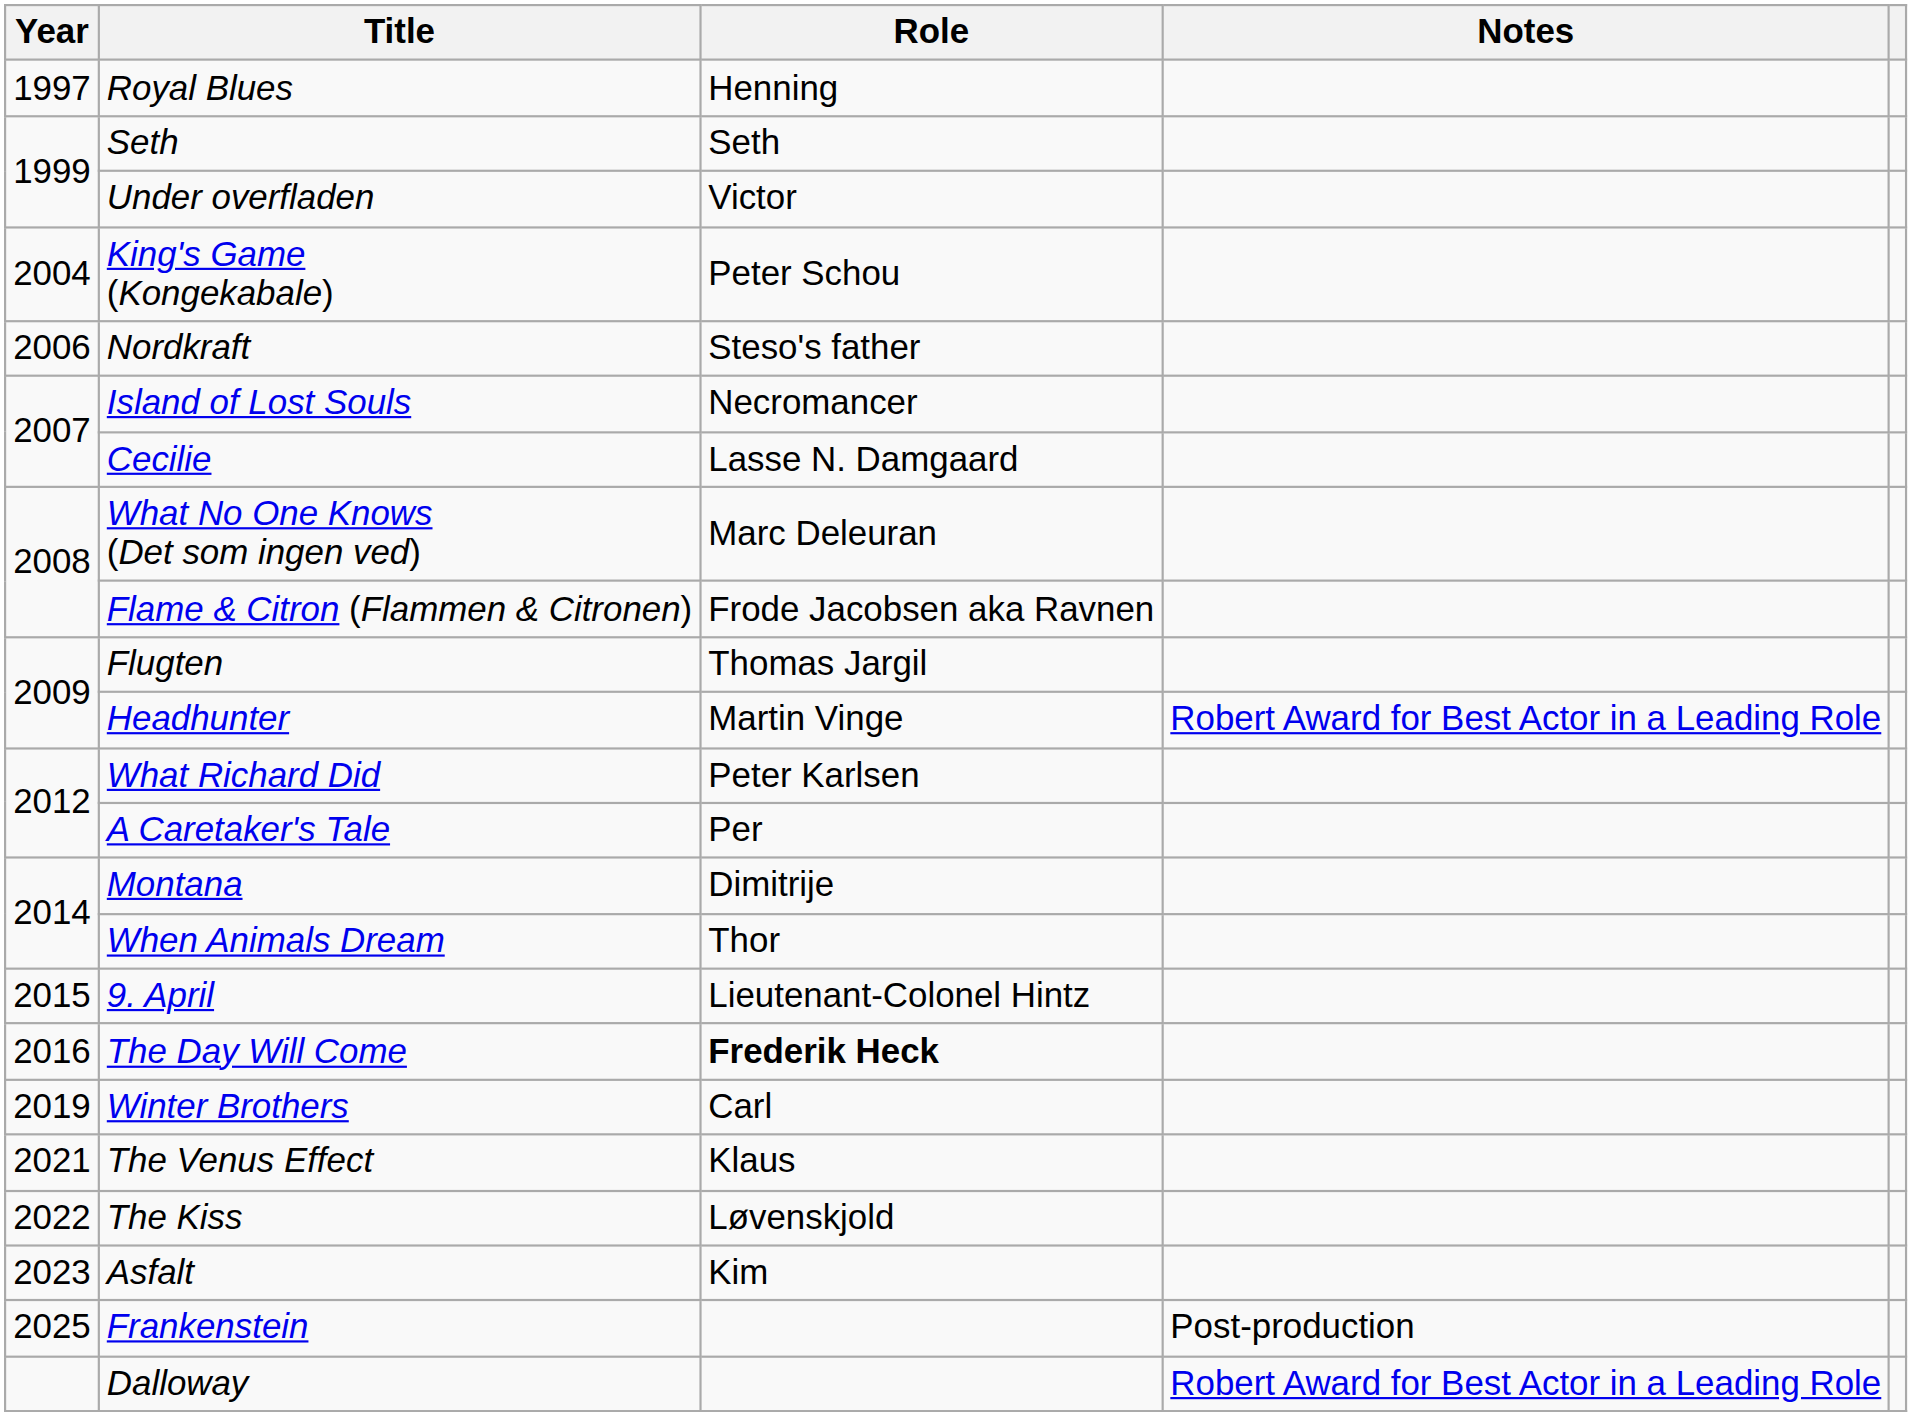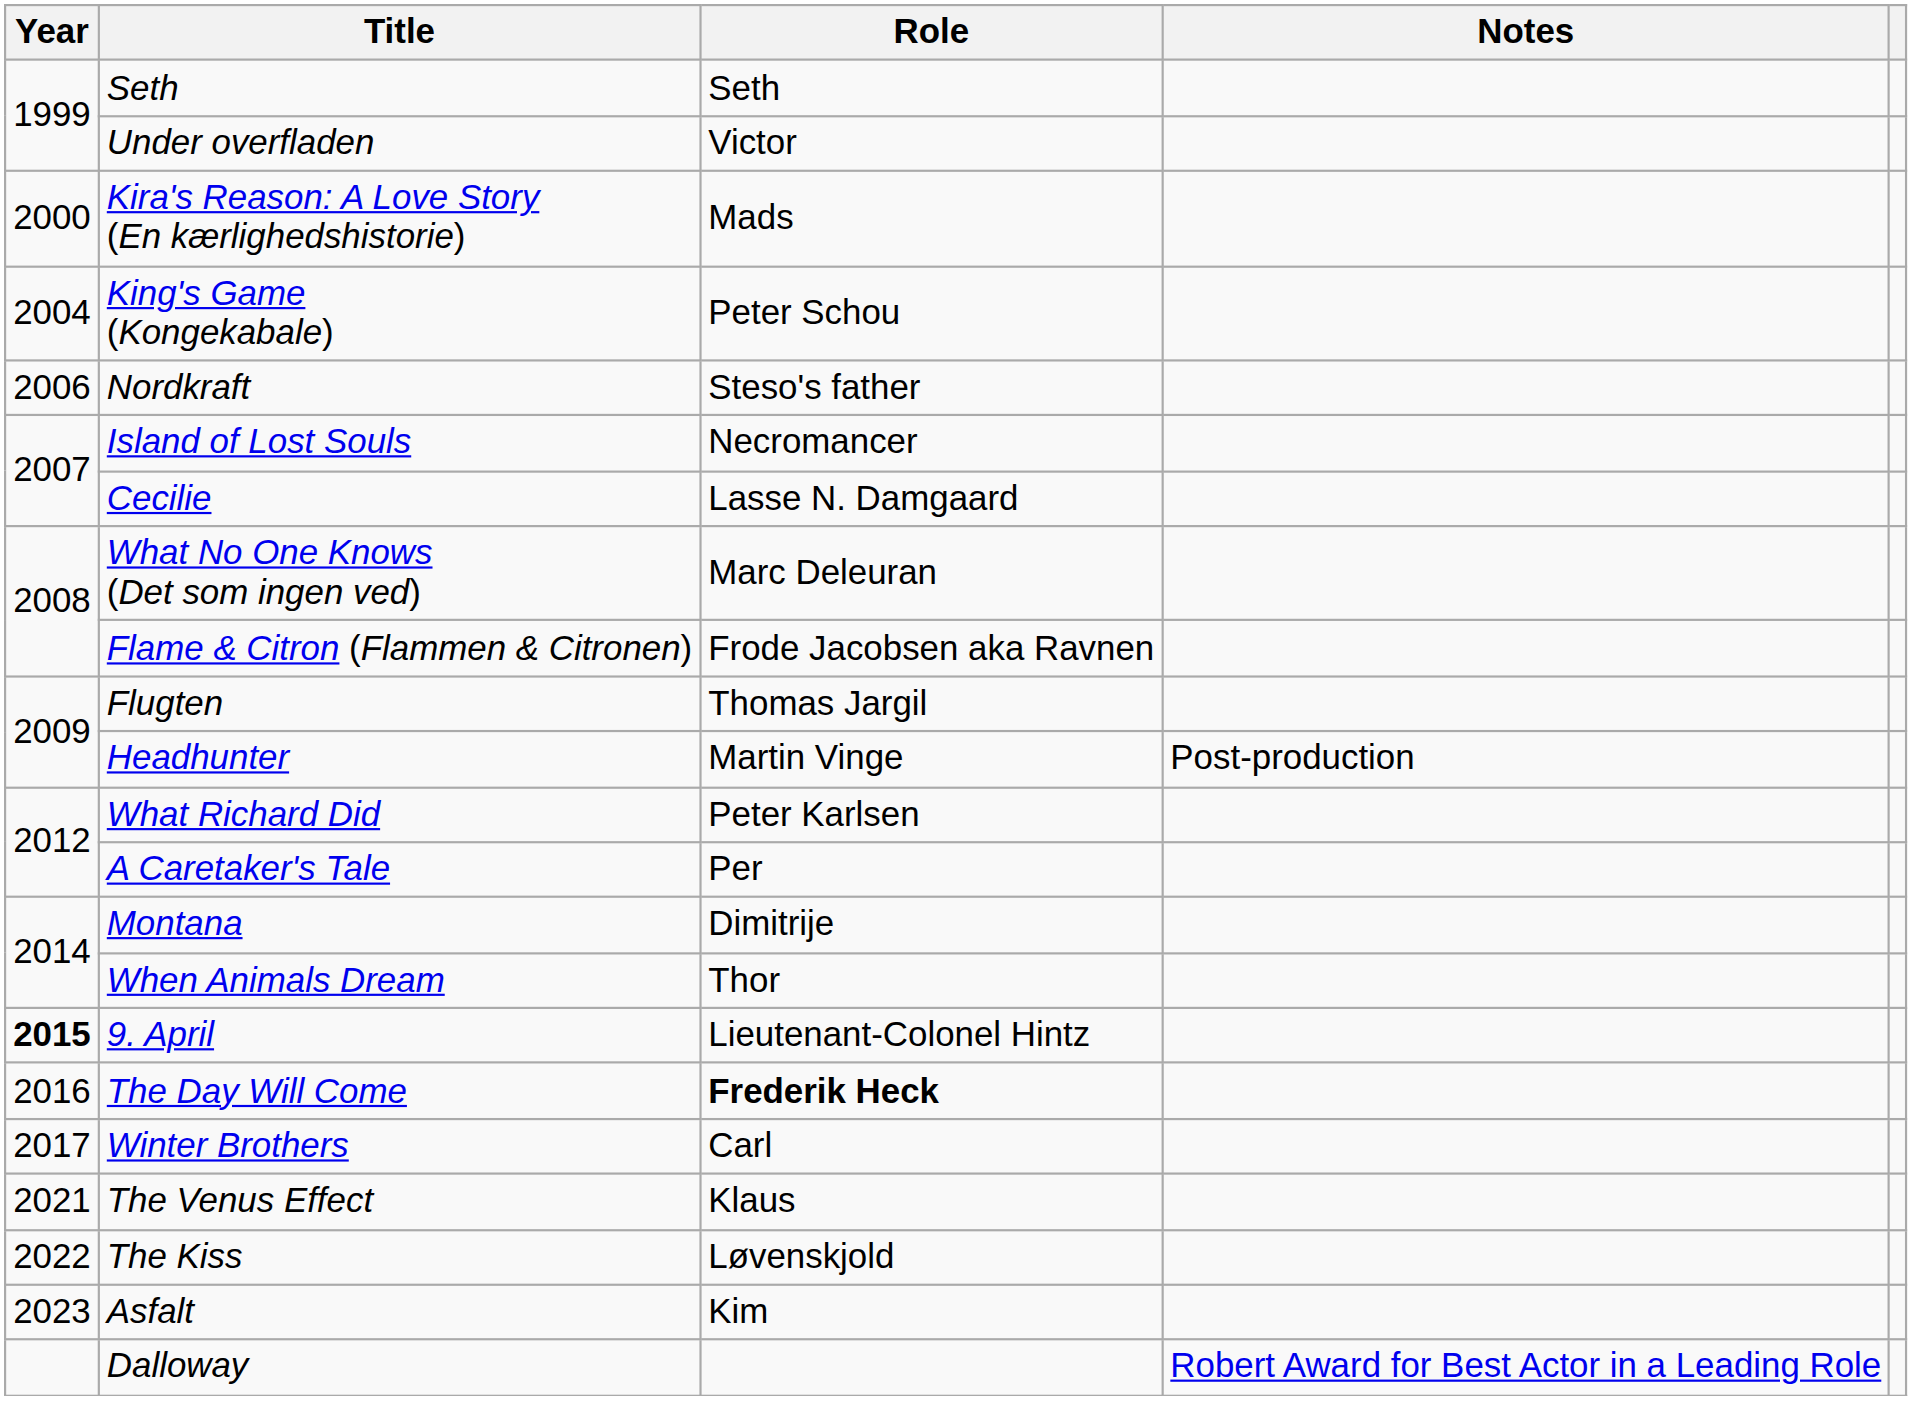 <table class="wikitable sortable">
 <tr>
 <th>Year</th>
 <th>Title</th>
 <th>Role</th>
 <th class="unsortable">Notes</th>
 <th class="unsortable"></th>
-</tr>
-<tr>
-<td>1997</td>
-<td><em>Royal Blues</em></td>
-<td>Henning</td>
-<td></td>
-<td></td>
 </tr>
 <tr>
 <td rowspan="2">1999</td>
 <td><em>Seth</em></td>
 <td>Seth</td>
 <td></td>
 <td></td>
 </tr>
 <tr>
 <td><em>Under overfladen</em></td>
 <td>Victor</td>
+<td></td>
+<td></td>
+</tr>
+<tr>
+<td>2000</td>
+<td><em><a href='#'>Kira's Reason: A Love Story</a></em><br>(<em>En kærlighedshistorie</em>)</td>
+<td>Mads</td>
 <td></td>
 <td></td>
 </tr>
 <tr>
 <td>2004</td>
 <td><em><a href='#'>King's Game</a></em><br>(<em>Kongekabale</em>)</td>
 <td>Peter Schou</td>
 <td></td>
 <td></td>
 </tr>
 <tr>
 <td>2006</td>
 <td><em>Nordkraft</em></td>
 <td>Steso's father</td>
 <td></td>
 <td></td>
 </tr>
 <tr>
 <td rowspan="2">2007</td>
 <td><em><a href='#'>Island of Lost Souls</a></em></td>
 <td>Necromancer</td>
 <td></td>
 <td></td>
 </tr>
 <tr>
 <td><em><a href='#'>Cecilie</a></em></td>
 <td>Lasse N. Damgaard</td>
 <td></td>
 <td></td>
 </tr>
 <tr>
 <td rowspan="2">2008</td>
 <td><em><a href='#'>What No One Knows</a></em><br>(<em>Det som ingen ved</em>)</td>
 <td>Marc Deleuran</td>
 <td></td>
 <td></td>
 </tr>
 <tr>
 <td><em><a href='#'>Flame & Citron</a></em> (<em>Flammen & Citronen</em>)</td>
 <td>Frode Jacobsen aka Ravnen</td>
 <td></td>
 <td></td>
 </tr>
 <tr>
 <td rowspan="2">2009</td>
 <td><em>Flugten</em></td>
 <td>Thomas Jargil</td>
 <td></td>
 <td></td>
 </tr>
 <tr>
 <td><em><a href='#'>Headhunter</a></em></td>
 <td>Martin Vinge</td>
-<td><a href='#'>Robert Award for Best Actor in a Leading Role</a></td>
+<td>Post-production</td>
 <td></td>
 </tr>
 <tr>
 <td rowspan="2">2012</td>
 <td><em><a href='#'>What Richard Did</a></em></td>
 <td>Peter Karlsen</td>
 <td></td>
 <td></td>
 </tr>
 <tr>
 <td><em><a href='#'>A Caretaker's Tale</a></em></td>
 <td>Per</td>
 <td></td>
 <td></td>
 </tr>
 <tr>
 <td rowspan="2">2014</td>
 <td><em><a href='#'>Montana</a></em></td>
 <td>Dimitrije</td>
 <td></td>
 <td></td>
 </tr>
 <tr>
 <td><em><a href='#'>When Animals Dream</a></em></td>
 <td>Thor</td>
 <td></td>
 <td></td>
 </tr>
 <tr>
-<td>2015</td>
+<td><strong>2015</strong></td>
 <td><em><a href='#'>9. April</a></em></td>
 <td>Lieutenant-Colonel Hintz</td>
 <td></td>
 <td></td>
 </tr>
 <tr>
 <td>2016</td>
 <td><em><a href='#'>The Day Will Come</a></em></td>
 <td><strong>Frederik Heck</strong></td>
 <td></td>
 <td></td>
 </tr>
 <tr>
-<td>2019</td>
+<td>2017</td>
 <td><em><a href='#'>Winter Brothers</a></em></td>
 <td>Carl</td>
 <td></td>
 <td></td>
 </tr>
 <tr>
 <td>2021</td>
 <td><em>The Venus Effect</em></td>
 <td>Klaus</td>
 <td></td>
 <td></td>
 </tr>
 <tr>
 <td>2022</td>
 <td><em>The Kiss</em></td>
 <td>Løvenskjold</td>
 <td></td>
 <td></td>
 </tr>
 <tr>
 <td>2023</td>
 <td><em>Asfalt</em></td>
 <td>Kim</td>
 <td></td>
 <td></td>
 </tr>
 <tr>
-<td>2025</td>
-<td><em><a href='#'>Frankenstein</a></em></td>
-<td></td>
-<td>Post-production</td>
-<td></td>
-</tr>
-<tr>
 <td></td>
 <td><em>Dalloway</em></td>
 <td></td>
 <td><a href='#'>Robert Award for Best Actor in a Leading Role</a></td>
 <td></td>
 </tr>
 <tr>
 </tr>
 </table>
